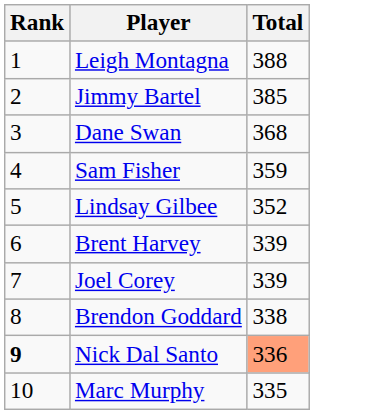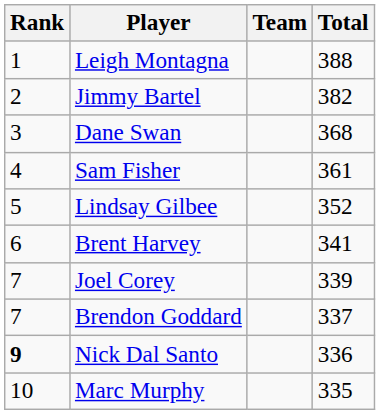 <table class="wikitable">
 <tr>
 <th>Rank</th>
 <th>Player</th>
+<th>Team</th>
 <th>Total</th>
 </tr>
 <tr>
 <td>1</td>
 <td><a href='#'>Leigh Montagna</a></td>
+<td></td>
 <td>388</td>
 </tr>
 <tr>
 <td>2</td>
 <td><a href='#'>Jimmy Bartel</a></td>
-<td>385</td>
+<td></td>
+<td>382</td>
 </tr>
 <tr>
 <td>3</td>
 <td><a href='#'>Dane Swan</a></td>
+<td></td>
 <td>368</td>
 </tr>
 <tr>
 <td>4</td>
 <td><a href='#'>Sam Fisher</a></td>
-<td>359</td>
+<td></td>
+<td>361</td>
 </tr>
 <tr>
 <td>5</td>
 <td><a href='#'>Lindsay Gilbee</a></td>
+<td></td>
 <td>352</td>
 </tr>
 <tr>
 <td>6</td>
 <td><a href='#'>Brent Harvey</a></td>
+<td></td>
+<td>341</td>
+</tr>
+<tr>
+<td>7</td>
+<td><a href='#'>Joel Corey</a></td>
+<td></td>
 <td>339</td>
 </tr>
 <tr>
 <td>7</td>
-<td><a href='#'>Joel Corey</a></td>
-<td>339</td>
-</tr>
-<tr>
-<td>8</td>
 <td><a href='#'>Brendon Goddard</a></td>
-<td>338</td>
+<td></td>
+<td>337</td>
 </tr>
 <tr>
 <td><strong>9</strong></td>
 <td><a href='#'>Nick Dal Santo</a></td>
-<td style="background: lightsalmon;">336</td>
+<td></td>
+<td>336</td>
 </tr>
 <tr>
 <td>10</td>
 <td><a href='#'>Marc Murphy</a></td>
+<td></td>
 <td>335</td>
 </tr>
 </table>
